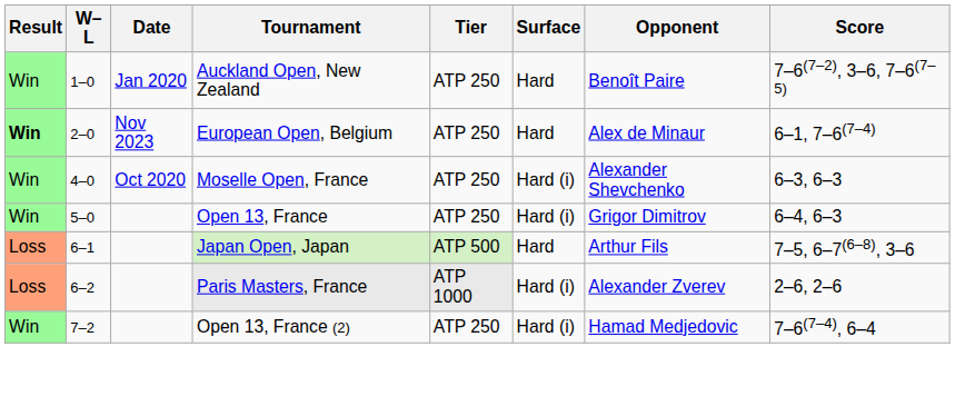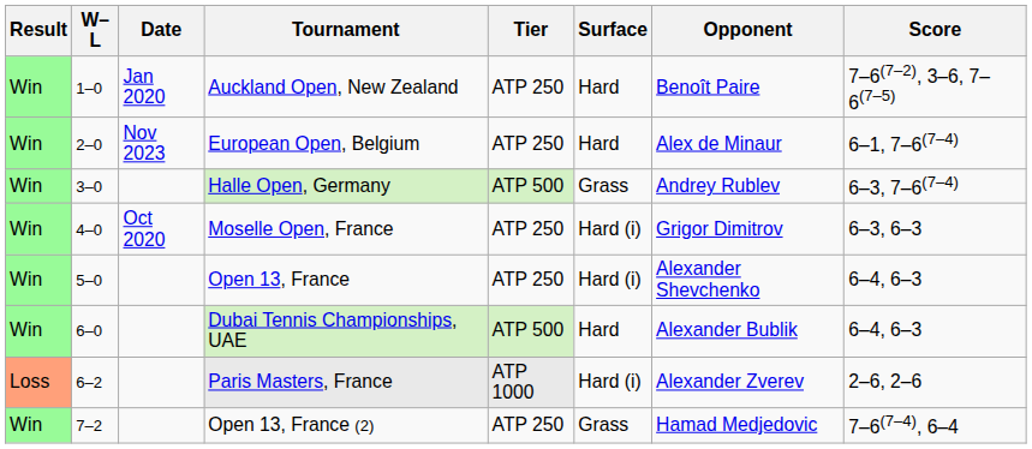 <table class="sortable wikitable">
 <tr>
 <th>Result</th>
 <th class="unsortable">W–L</th>
 <th>Date</th>
 <th>Tournament</th>
 <th>Tier</th>
 <th>Surface</th>
 <th>Opponent</th>
 <th class="unsortable">Score</th>
 </tr>
 <tr>
 <td bgcolor=98fb98>Win</td>
 <td><small>1–0</small></td>
 <td><a href='#'>Jan 2020</a></td>
 <td><a href='#'>Auckland Open</a>, New Zealand</td>
 <td>ATP 250</td>
 <td>Hard</td>
 <td> <a href='#'>Benoît Paire</a></td>
 <td>7–6<sup>(7–2)</sup>, 3–6, 7–6<sup>(7–5)</sup></td>
 </tr>
 <tr>
-<td bgcolor=98fb98><strong>Win</strong></td>
+<td bgcolor=98fb98>Win</td>
 <td><small>2–0</small></td>
 <td><a href='#'>Nov 2023</a></td>
 <td><a href='#'>European Open</a>, Belgium</td>
 <td>ATP 250</td>
 <td>Hard</td>
 <td> <a href='#'>Alex de Minaur</a></td>
 <td>6–1, 7–6<sup>(7–4)</sup></td>
 </tr>
 <tr>
 <td bgcolor=98fb98>Win</td>
+<td><small>3–0</small></td>
+<td><a href='#'></a></td>
+<td bgcolor=d4f1c5><a href='#'>Halle Open</a>, Germany</td>
+<td bgcolor=d4f1c5>ATP 500</td>
+<td>Grass</td>
+<td> <a href='#'>Andrey Rublev</a></td>
+<td>6–3, 7–6<sup>(7–4)</sup></td>
+</tr>
+<tr>
+<td bgcolor=98fb98>Win</td>
 <td><small>4–0</small></td>
 <td><a href='#'>Oct 2020</a></td>
 <td><a href='#'>Moselle Open</a>, France</td>
 <td>ATP 250</td>
 <td>Hard (i)</td>
-<td> <a href='#'>Alexander Shevchenko</a></td>
+<td> <a href='#'>Grigor Dimitrov</a></td>
 <td>6–3, 6–3</td>
 </tr>
 <tr>
 <td bgcolor=98fb98>Win</td>
 <td><small>5–0</small></td>
 <td><a href='#'></a></td>
 <td><a href='#'>Open 13</a>, France</td>
 <td>ATP 250</td>
 <td>Hard (i)</td>
-<td> <a href='#'>Grigor Dimitrov</a></td>
+<td> <a href='#'>Alexander Shevchenko</a></td>
 <td>6–4, 6–3</td>
 </tr>
 <tr>
-<td bgcolor=ffa07a>Loss</td>
-<td><small>6–1</small></td>
+<td bgcolor=98fb98>Win</td>
+<td><small>6–0</small></td>
 <td><a href='#'></a></td>
-<td bgcolor=d4f1c5><a href='#'>Japan Open</a>, Japan</td>
+<td bgcolor=d4f1c5><a href='#'>Dubai Tennis Championships</a>, UAE</td>
 <td bgcolor=d4f1c5>ATP 500</td>
 <td>Hard</td>
-<td> <a href='#'>Arthur Fils</a></td>
-<td>7–5, 6–7<sup>(6–8)</sup>, 3–6</td>
+<td> <a href='#'>Alexander Bublik</a></td>
+<td>6–4, 6–3</td>
 </tr>
 <tr>
 <td bgcolor=ffa07a>Loss</td>
 <td><small>6–2</small></td>
 <td><a href='#'></a></td>
 <td bgcolor=e9e9e9><a href='#'>Paris Masters</a>, France</td>
 <td bgcolor=e9e9e9>ATP 1000</td>
 <td>Hard (i)</td>
 <td> <a href='#'>Alexander Zverev</a></td>
 <td>2–6, 2–6</td>
 </tr>
 <tr>
 <td bgcolor=98fb98>Win</td>
 <td><small>7–2</small></td>
 <td><a href='#'></a></td>
 <td>Open 13, France <small>(2)</small></td>
 <td>ATP 250</td>
-<td>Hard (i)</td>
+<td>Grass</td>
 <td> <a href='#'>Hamad Medjedovic</a></td>
 <td>7–6<sup>(7–4)</sup>, 6–4</td>
 </tr>
 </table>
